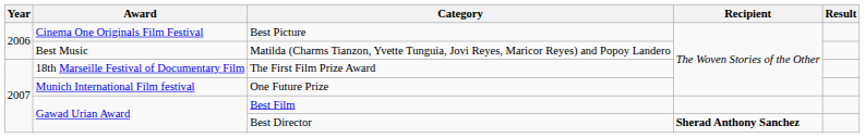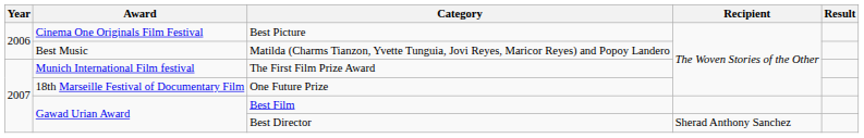 <table class="wikitable">
 <tr>
 <th>Year</th>
 <th>Award</th>
 <th>Category</th>
 <th>Recipient</th>
 <th>Result</th>
 </tr>
 <tr>
 <td rowspan=2>2006</td>
 <td><a href='#'>Cinema One Originals Film Festival</a></td>
 <td>Best Picture</td>
 <td rowspan=4><em>The Woven Stories of the Other</em></td>
 <td></td>
 </tr>
 <tr>
 <td>Best Music</td>
 <td>Matilda (Charms Tianzon, Yvette Tunguia, Jovi Reyes, Maricor Reyes) and Popoy Landero</td>
 <td></td>
 </tr>
 <tr>
 <td rowspan=4>2007</td>
-<td>18th <a href='#'>Marseille Festival of Documentary Film</a></td>
+<td><a href='#'>Munich International Film festival</a></td>
 <td>The First Film Prize Award</td>
 <td></td>
 </tr>
 <tr>
-<td><a href='#'>Munich International Film festival</a></td>
+<td>18th <a href='#'>Marseille Festival of Documentary Film</a></td>
 <td>One Future Prize</td>
 <td></td>
 </tr>
 <tr>
 <td rowspan=2><a href='#'>Gawad Urian Award</a></td>
 <td><a href='#'>Best Film</a></td>
 <td></td>
 <td></td>
 </tr>
 <tr>
 <td>Best Director</td>
-<td><strong>Sherad Anthony Sanchez</strong></td>
+<td>Sherad Anthony Sanchez</td>
 <td></td>
 </tr>
 </table>
